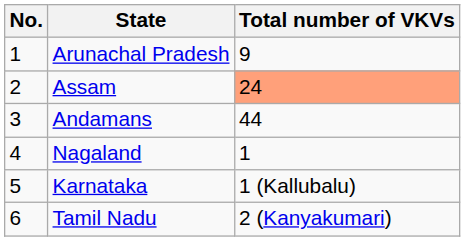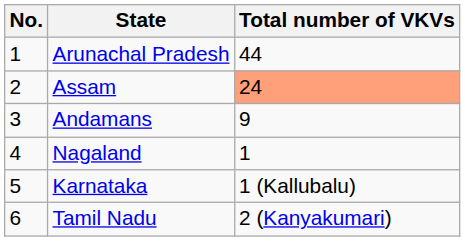 <table class="wikitable sortable">
 <tr>
 <th>No.</th>
 <th>State</th>
 <th>Total number of VKVs</th>
 </tr>
 <tr>
 <td>1</td>
 <td><a href='#'>Arunachal Pradesh</a></td>
-<td>9</td>
+<td>44</td>
 </tr>
 <tr>
 <td>2</td>
 <td><a href='#'>Assam</a></td>
 <td style="background: lightsalmon;">24</td>
 </tr>
 <tr>
 <td>3</td>
 <td><a href='#'>Andamans</a></td>
-<td>44</td>
+<td>9</td>
 </tr>
 <tr>
 <td>4</td>
 <td><a href='#'>Nagaland</a></td>
 <td>1</td>
 </tr>
 <tr>
 <td>5</td>
 <td><a href='#'>Karnataka</a></td>
 <td>1 (Kallubalu)</td>
 </tr>
 <tr>
 <td>6</td>
 <td><a href='#'>Tamil Nadu</a></td>
 <td>2 (<a href='#'>Kanyakumari</a>)</td>
 </tr>
 </table>
